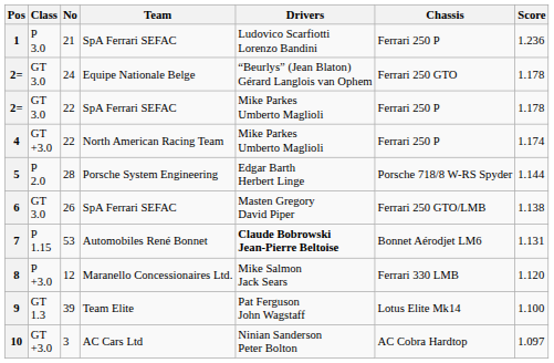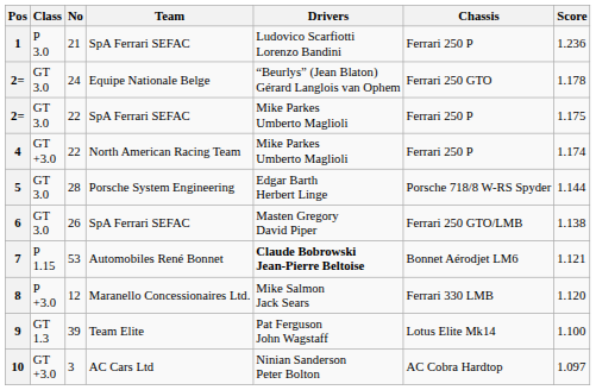 <table class="wikitable" style="font-size: 95%;">
 <tr>
 <th>Pos</th>
 <th>Class</th>
 <th>No</th>
 <th>Team</th>
 <th>Drivers</th>
 <th>Chassis</th>
 <th>Score</th>
 </tr>
 <tr>
 <th>1</th>
 <td>P<br>3.0</td>
 <td>21</td>
 <td> SpA Ferrari SEFAC</td>
 <td> Ludovico Scarfiotti<br> Lorenzo Bandini</td>
 <td>Ferrari 250 P</td>
 <td>1.236</td>
 </tr>
 <tr>
 <th>2=</th>
 <td>GT<br>3.0</td>
 <td>24</td>
 <td> Equipe Nationale Belge</td>
 <td> “Beurlys” (Jean Blaton)<br> Gérard Langlois van Ophem</td>
 <td>Ferrari 250 GTO</td>
 <td>1.178</td>
 </tr>
 <tr>
 <th>2=</th>
 <td>GT<br>3.0</td>
 <td>22</td>
 <td> SpA Ferrari SEFAC</td>
 <td> Mike Parkes<br> Umberto Maglioli</td>
 <td>Ferrari 250 P</td>
-<td>1.178</td>
+<td>1.175</td>
 </tr>
 <tr>
 <th>4</th>
 <td>GT<br>+3.0</td>
 <td>22</td>
 <td> North American Racing Team</td>
 <td> Mike Parkes<br> Umberto Maglioli</td>
 <td>Ferrari 250 P</td>
 <td>1.174</td>
 </tr>
 <tr>
 <th>5</th>
-<td>P<br>2.0</td>
+<td>GT<br>3.0</td>
 <td>28</td>
 <td> Porsche System Engineering</td>
 <td> Edgar Barth<br> Herbert Linge</td>
 <td>Porsche 718/8 W-RS Spyder</td>
 <td>1.144</td>
 </tr>
 <tr>
 <th>6</th>
 <td>GT<br>3.0</td>
 <td>26</td>
 <td> SpA Ferrari SEFAC</td>
 <td> Masten Gregory<br> David Piper</td>
 <td>Ferrari 250 GTO/LMB</td>
 <td>1.138</td>
 </tr>
 <tr>
 <th>7</th>
 <td>P<br>1.15</td>
 <td>53</td>
 <td> Automobiles René Bonnet</td>
 <td><strong> Claude Bobrowski<br> Jean-Pierre Beltoise</strong></td>
 <td>Bonnet Aérodjet LM6</td>
-<td>1.131</td>
+<td>1.121</td>
 </tr>
 <tr>
 <th>8</th>
 <td>P<br>+3.0</td>
 <td>12</td>
 <td> Maranello Concessionaires Ltd.</td>
 <td> Mike Salmon<br> Jack Sears</td>
 <td>Ferrari 330 LMB</td>
 <td>1.120</td>
 </tr>
 <tr>
 <th>9</th>
 <td>GT<br>1.3</td>
 <td>39</td>
 <td> Team Elite</td>
 <td> Pat Ferguson<br> John Wagstaff</td>
 <td>Lotus Elite Mk14</td>
 <td>1.100</td>
 </tr>
 <tr>
 <th>10</th>
 <td>GT<br>+3.0</td>
 <td>3</td>
 <td> AC Cars Ltd</td>
 <td> Ninian Sanderson<br> Peter Bolton</td>
 <td>AC Cobra Hardtop</td>
 <td>1.097</td>
 </tr>
 </table>
